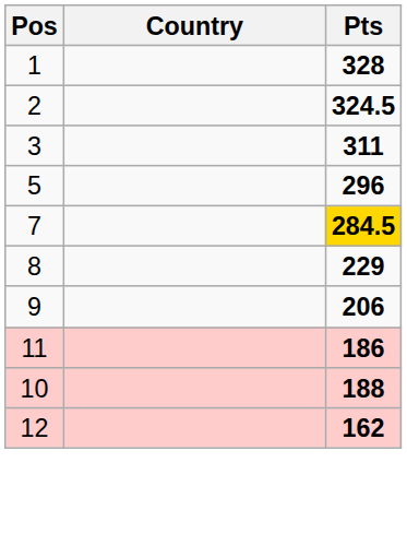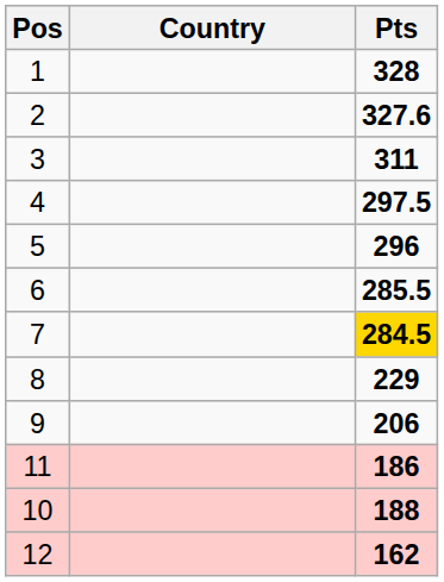 <table class="wikitable" style="text-align: center; font-size:95%">
 <tr>
 <th style="width:25px;">Pos</th>
 <th style="width:150px;">Country</th>
 <th style="width:25px;">Pts</th>
 </tr>
 <tr>
 <td>1</td>
 <td align="left"><strong></strong></td>
 <td><strong>328</strong></td>
 </tr>
 <tr>
 <td>2</td>
 <td align="left"></td>
-<td><strong>324.5</strong></td>
+<td><strong>327.6</strong></td>
 </tr>
 <tr>
 <td>3</td>
 <td align="left"></td>
 <td><strong>311</strong></td>
 </tr>
 <tr>
+<td>4</td>
+<td align="left"></td>
+<td><strong>297.5</strong></td>
+</tr>
+<tr>
 <td>5</td>
 <td align="left"></td>
 <td><strong>296</strong></td>
+</tr>
+<tr>
+<td>6</td>
+<td align="left"></td>
+<td><strong>285.5</strong></td>
 </tr>
 <tr>
 <td>7</td>
 <td align="left"></td>
 <td style="background: gold;"><strong>284.5</strong></td>
 </tr>
 <tr>
 <td>8</td>
 <td align="left"></td>
 <td><strong>229</strong></td>
 </tr>
 <tr>
 <td>9</td>
 <td align="left"></td>
 <td><strong>206</strong></td>
 </tr>
 <tr style="background:#fcc;">
 <td>11</td>
 <td align="left"></td>
 <td><strong>186</strong></td>
 </tr>
 <tr style="background:#fcc;">
 <td>10</td>
 <td align="left"></td>
 <td><strong>188</strong></td>
 </tr>
 <tr style="background:#fcc;">
 <td>12</td>
 <td align="left"></td>
 <td><strong>162</strong></td>
 </tr>
 </table>
